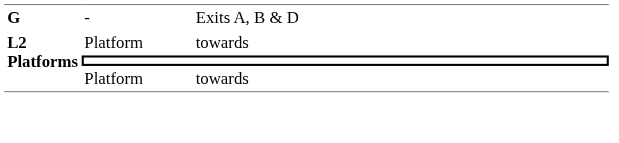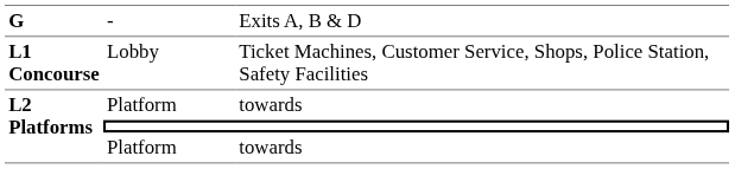 <table border=0 cellspacing=0 cellpadding=3>
 <tr>
 <td style="border-top:solid 1px gray;" width=50 valign=top><strong>G</strong></td>
 <td style="border-top:solid 1px gray;" width=100 valign=top>-</td>
 <td style="border-top:solid 1px gray;" width=390 valign=top>Exits A, B & D</td>
+</tr>
+<tr>
+<td style="border-bottom:solid 1px gray; border-top:solid 1px gray;" valign=top><strong>L1<br>Concourse</strong></td>
+<td style="border-bottom:solid 1px gray; border-top:solid 1px gray;" valign=top>Lobby</td>
+<td style="border-bottom:solid 1px gray; border-top:solid 1px gray;" valign=top>Ticket Machines, Customer Service, Shops, Police Station, Safety Facilities</td>
 </tr>
 <tr>
 <td style="border-bottom:solid 1px gray;" rowspan=3 valign=top><strong>L2<br>Platforms</strong></td>
 <td>Platform </td>
 <td>  towards  </td>
 </tr>
 <tr>
 <td style="border-right:solid 2px black;border-left:solid 2px black;border-top:solid 2px black;border-bottom:solid 2px black;text-align:center;" colspan=2></td>
 </tr>
 <tr>
 <td style="border-bottom:solid 1px gray;">Platform </td>
 <td style="border-bottom:solid 1px gray;"> towards   </td>
 </tr>
 </table>
